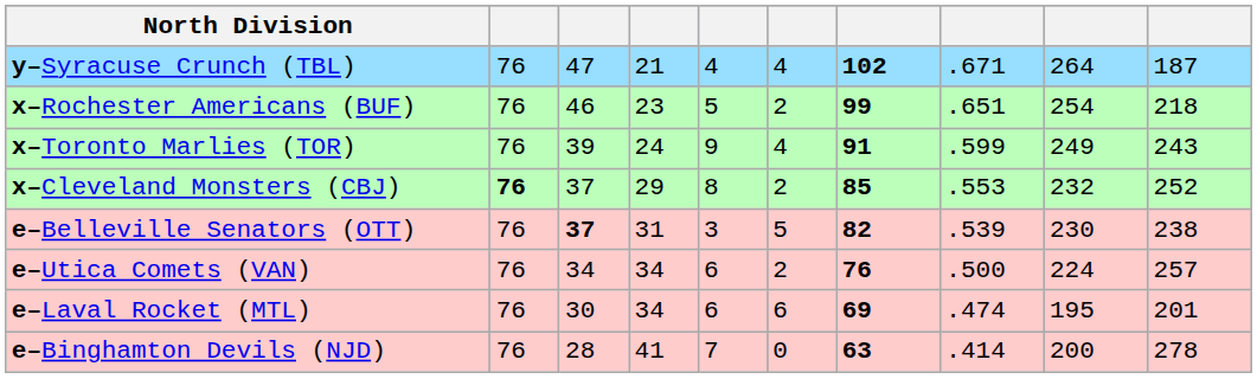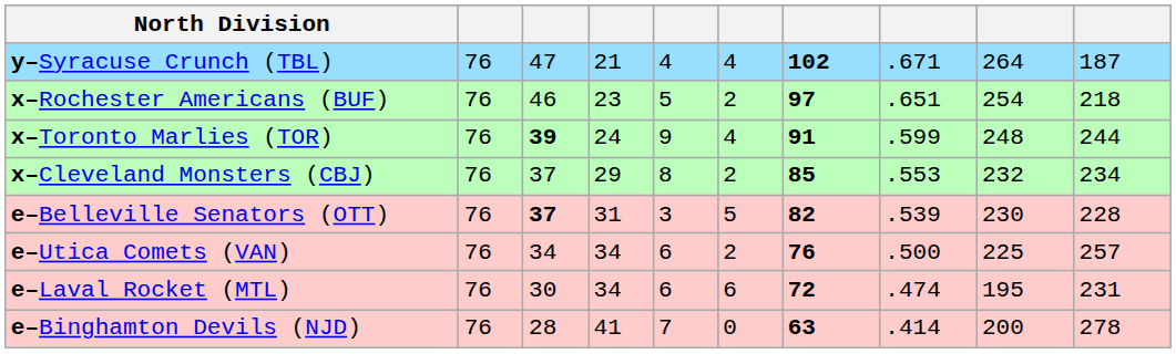 <table class="wikitable" style="width:50em">
 <tr bgcolor="#DDDDFF">
 <th width="35%">North Division</th>
 <th width="5%"></th>
 <th width="5%"></th>
 <th width="5%"></th>
 <th width="5%"></th>
 <th width="5%"></th>
 <th width="7.5%"></th>
 <th width="7.5%"></th>
 <th width="7.5%"></th>
 <th width="7.5%"></th>
 </tr>
 <tr bgcolor=#97DEFF>
 <td><strong>y–</strong><a href='#'>Syracuse Crunch</a> (<a href='#'>TBL</a>)</td>
 <td>76</td>
 <td>47</td>
 <td>21</td>
 <td>4</td>
 <td>4</td>
 <td><strong>102</strong></td>
 <td>.671</td>
 <td>264</td>
 <td>187</td>
 </tr>
 <tr bgcolor=#bbffbb>
 <td><strong>x–</strong><a href='#'>Rochester Americans</a> (<a href='#'>BUF</a>)</td>
 <td>76</td>
 <td>46</td>
 <td>23</td>
 <td>5</td>
 <td>2</td>
-<td><strong>99</strong></td>
+<td><strong>97</strong></td>
 <td>.651</td>
 <td>254</td>
 <td>218</td>
 </tr>
 <tr bgcolor=#bbffbb>
 <td><strong>x–</strong><a href='#'>Toronto Marlies</a> (<a href='#'>TOR</a>)</td>
 <td>76</td>
-<td>39</td>
+<td><strong>39</strong></td>
 <td>24</td>
 <td>9</td>
 <td>4</td>
 <td><strong>91</strong></td>
 <td>.599</td>
-<td>249</td>
-<td>243</td>
+<td>248</td>
+<td>244</td>
 </tr>
 <tr bgcolor=#bbffbb>
 <td><strong>x–</strong><a href='#'>Cleveland Monsters</a> (<a href='#'>CBJ</a>)</td>
-<td><strong>76</strong></td>
+<td>76</td>
 <td>37</td>
 <td>29</td>
 <td>8</td>
 <td>2</td>
 <td><strong>85</strong></td>
 <td>.553</td>
 <td>232</td>
-<td>252</td>
+<td>234</td>
 </tr>
 <tr bgcolor=#ffcccc>
 <td><strong>e–</strong><a href='#'>Belleville Senators</a> (<a href='#'>OTT</a>)</td>
 <td>76</td>
 <td><strong>37</strong></td>
 <td>31</td>
 <td>3</td>
 <td>5</td>
 <td><strong>82</strong></td>
 <td>.539</td>
 <td>230</td>
-<td>238</td>
+<td>228</td>
 </tr>
 <tr bgcolor=#ffcccc>
 <td><strong>e–</strong><a href='#'>Utica Comets</a> (<a href='#'>VAN</a>)</td>
 <td>76</td>
 <td>34</td>
 <td>34</td>
 <td>6</td>
 <td>2</td>
 <td><strong>76</strong></td>
 <td>.500</td>
-<td>224</td>
+<td>225</td>
 <td>257</td>
 </tr>
 <tr bgcolor=#ffcccc>
 <td><strong>e–</strong><a href='#'>Laval Rocket</a> (<a href='#'>MTL</a>)</td>
 <td>76</td>
 <td>30</td>
 <td>34</td>
 <td>6</td>
 <td>6</td>
-<td><strong>69</strong></td>
+<td><strong>72</strong></td>
 <td>.474</td>
 <td>195</td>
-<td>201</td>
+<td>231</td>
 </tr>
 <tr bgcolor=#ffcccc>
 <td><strong>e–</strong><a href='#'>Binghamton Devils</a> (<a href='#'>NJD</a>)</td>
 <td>76</td>
 <td>28</td>
 <td>41</td>
 <td>7</td>
 <td>0</td>
 <td><strong>63</strong></td>
 <td>.414</td>
 <td>200</td>
 <td>278</td>
 </tr>
 </table>
